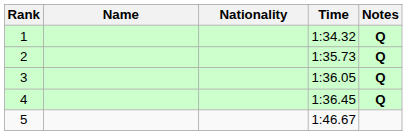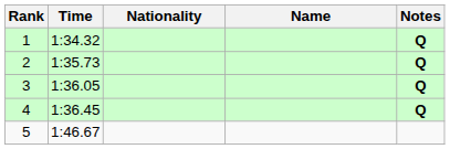 <table class="wikitable sortable" style="text-align:center">
 <tr>
 <th>Rank</th>
+<th>Time</th>
+<th style="width:125px">Nationality</th>
 <th style="width:180px">Name</th>
-<th style="width:125px">Nationality</th>
-<th>Time</th>
 <th>Notes</th>
 </tr>
 <tr style="background:#cfc;">
 <td>1</td>
+<td>1:34.32</td>
 <td style="text-align:left;"></td>
 <td style="text-align:left;"></td>
-<td>1:34.32</td>
 <td><strong>Q</strong></td>
 </tr>
 <tr style="background:#cfc;">
 <td>2</td>
+<td>1:35.73</td>
 <td style="text-align:left;"></td>
 <td style="text-align:left;"></td>
-<td>1:35.73</td>
 <td><strong>Q</strong></td>
 </tr>
 <tr style="background:#cfc;">
 <td>3</td>
+<td>1:36.05</td>
 <td style="text-align:left;"></td>
 <td style="text-align:left;"></td>
-<td>1:36.05</td>
 <td><strong>Q</strong></td>
 </tr>
 <tr style="background:#cfc;">
 <td>4</td>
+<td>1:36.45</td>
 <td style="text-align:left;"></td>
 <td style="text-align:left;"></td>
-<td>1:36.45</td>
 <td><strong>Q</strong></td>
 </tr>
 <tr>
 <td>5</td>
+<td>1:46.67</td>
 <td style="text-align:left;"></td>
 <td style="text-align:left;"></td>
-<td>1:46.67</td>
 <td></td>
 </tr>
 </table>
